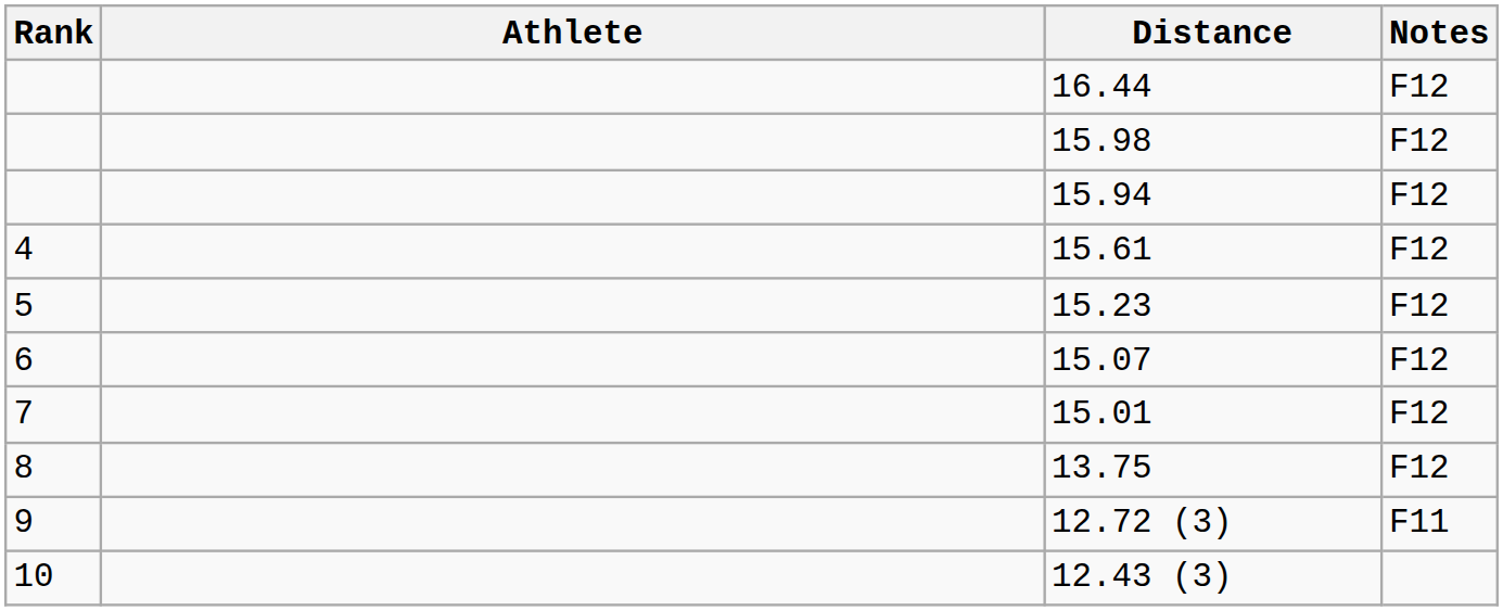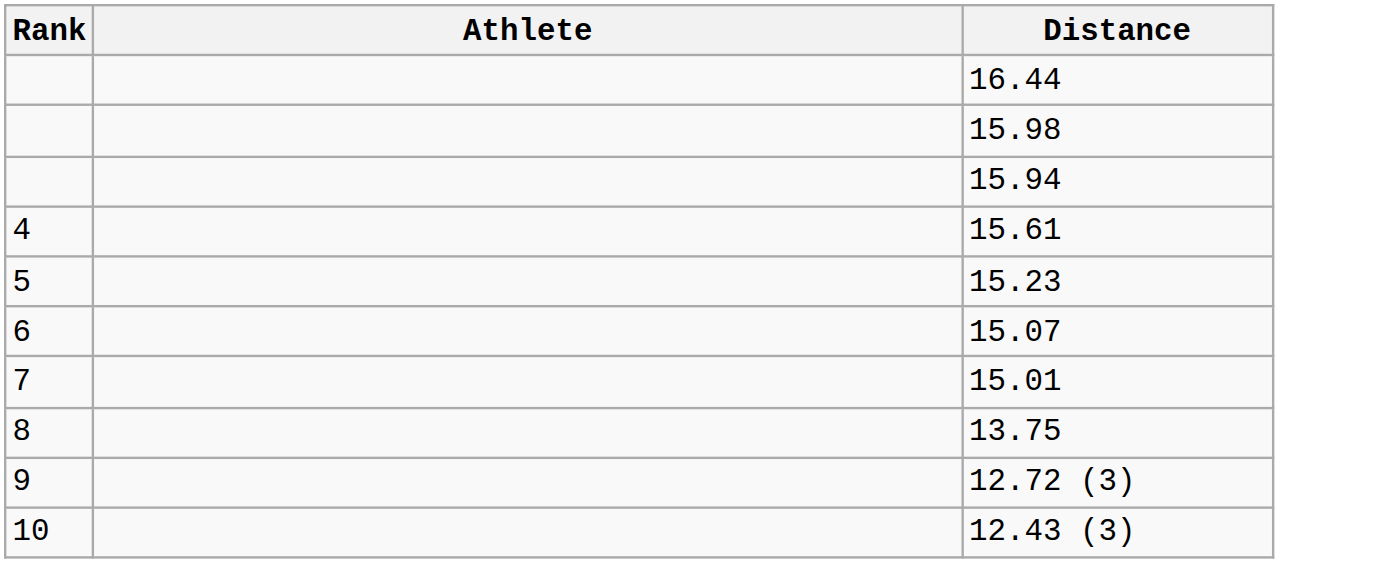 <table class="wikitable sortable" style="text-align:left">
 <tr>
 <th>Rank</th>
 <th style="width:360px">Athlete</th>
 <th style="width:125px">Distance</th>
-<th>Notes</th>
 </tr>
 <tr>
 <td></td>
 <td></td>
 <td>16.44</td>
-<td>F12</td>
 </tr>
 <tr>
 <td></td>
 <td></td>
 <td>15.98</td>
-<td>F12</td>
 </tr>
 <tr>
 <td></td>
 <td></td>
 <td>15.94</td>
-<td>F12</td>
 </tr>
 <tr>
 <td>4</td>
 <td></td>
 <td>15.61</td>
-<td>F12</td>
 </tr>
 <tr>
 <td>5</td>
 <td></td>
 <td>15.23</td>
-<td>F12</td>
 </tr>
 <tr>
 <td>6</td>
 <td></td>
 <td>15.07</td>
-<td>F12</td>
 </tr>
 <tr>
 <td>7</td>
 <td></td>
 <td>15.01</td>
-<td>F12</td>
 </tr>
 <tr>
 <td>8</td>
 <td></td>
 <td>13.75</td>
-<td>F12</td>
 </tr>
 <tr>
 <td>9</td>
 <td></td>
 <td>12.72 (3)</td>
-<td>F11</td>
 </tr>
 <tr>
 <td>10</td>
 <td></td>
 <td>12.43 (3)</td>
-<td></td>
 </tr>
 </table>
